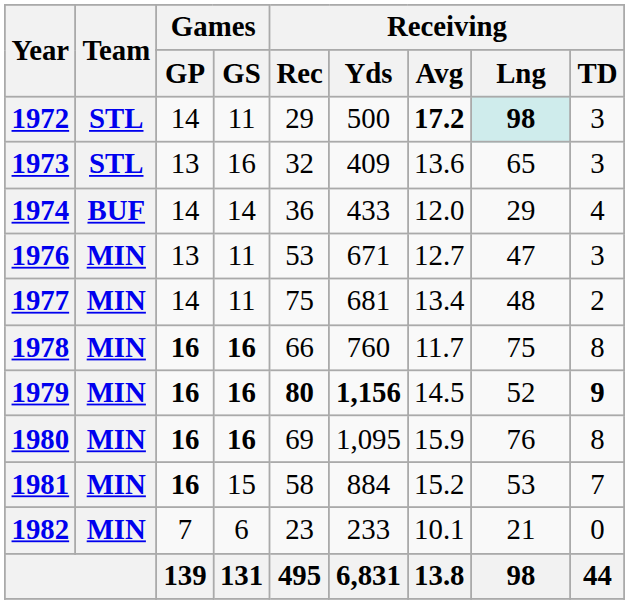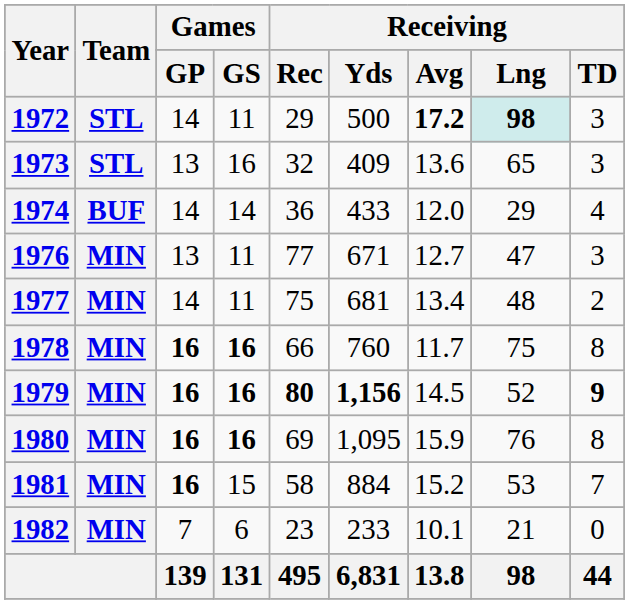 <table class="wikitable" style="text-align:center">
 <tr>
 <th rowspan="2">Year</th>
 <th rowspan="2">Team</th>
 <th colspan="2">Games</th>
 <th colspan="5">Receiving</th>
 </tr>
 <tr>
 <th>GP</th>
 <th>GS</th>
 <th>Rec</th>
 <th>Yds</th>
 <th>Avg</th>
 <th>Lng</th>
 <th>TD</th>
 </tr>
 <tr>
 <th><a href='#'>1972</a></th>
 <th><a href='#'>STL</a></th>
 <td>14</td>
 <td>11</td>
 <td>29</td>
 <td>500</td>
 <td><strong>17.2</strong></td>
 <td style="background:#cfecec; width:3em;"><strong>98</strong></td>
 <td>3</td>
 </tr>
 <tr>
 <th><a href='#'>1973</a></th>
 <th><a href='#'>STL</a></th>
 <td>13</td>
 <td>16</td>
 <td>32</td>
 <td>409</td>
 <td>13.6</td>
 <td>65</td>
 <td>3</td>
 </tr>
 <tr>
 <th><a href='#'>1974</a></th>
 <th><a href='#'>BUF</a></th>
 <td>14</td>
 <td>14</td>
 <td>36</td>
 <td>433</td>
 <td>12.0</td>
 <td>29</td>
 <td>4</td>
 </tr>
 <tr>
 <th><a href='#'>1976</a></th>
 <th><a href='#'>MIN</a></th>
 <td>13</td>
 <td>11</td>
-<td>53</td>
+<td>77</td>
 <td>671</td>
 <td>12.7</td>
 <td>47</td>
 <td>3</td>
 </tr>
 <tr>
 <th><a href='#'>1977</a></th>
 <th><a href='#'>MIN</a></th>
 <td>14</td>
 <td>11</td>
 <td>75</td>
 <td>681</td>
 <td>13.4</td>
 <td>48</td>
 <td>2</td>
 </tr>
 <tr>
 <th><a href='#'>1978</a></th>
 <th><a href='#'>MIN</a></th>
 <td><strong>16</strong></td>
 <td><strong>16</strong></td>
 <td>66</td>
 <td>760</td>
 <td>11.7</td>
 <td>75</td>
 <td>8</td>
 </tr>
 <tr>
 <th><a href='#'>1979</a></th>
 <th><a href='#'>MIN</a></th>
 <td><strong>16</strong></td>
 <td><strong>16</strong></td>
 <td><strong>80</strong></td>
 <td><strong>1,156</strong></td>
 <td>14.5</td>
 <td>52</td>
 <td><strong>9</strong></td>
 </tr>
 <tr>
 <th><a href='#'>1980</a></th>
 <th><a href='#'>MIN</a></th>
 <td><strong>16</strong></td>
 <td><strong>16</strong></td>
 <td>69</td>
 <td>1,095</td>
 <td>15.9</td>
 <td>76</td>
 <td>8</td>
 </tr>
 <tr>
 <th><a href='#'>1981</a></th>
 <th><a href='#'>MIN</a></th>
 <td><strong>16</strong></td>
 <td>15</td>
 <td>58</td>
 <td>884</td>
 <td>15.2</td>
 <td>53</td>
 <td>7</td>
 </tr>
 <tr>
 <th><a href='#'>1982</a></th>
 <th><a href='#'>MIN</a></th>
 <td>7</td>
 <td>6</td>
 <td>23</td>
 <td>233</td>
 <td>10.1</td>
 <td>21</td>
 <td>0</td>
 </tr>
 <tr>
 <th colspan="2"></th>
 <th>139</th>
 <th>131</th>
 <th>495</th>
 <th>6,831</th>
 <th>13.8</th>
 <th>98</th>
 <th>44</th>
 </tr>
 </table>
